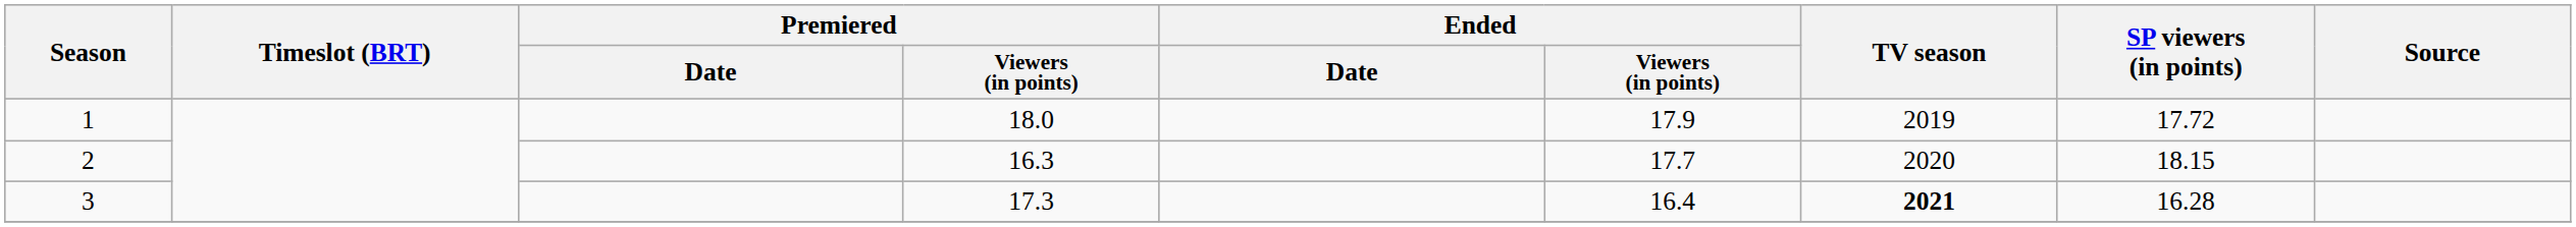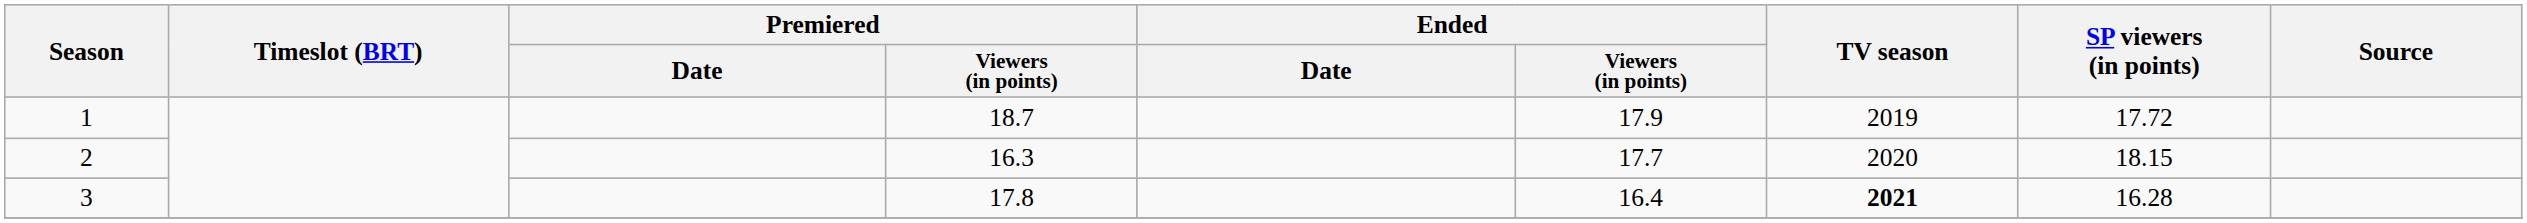 <table class="wikitable" style="text-align:center; width:100%;">
 <tr>
 <th rowspan=2>Season</th>
 <th rowspan=2>Timeslot (<a href='#'>BRT</a>)</th>
 <th colspan=2 width="25%">Premiered</th>
 <th colspan=2 width="25%">Ended</th>
 <th rowspan=2 width="10%">TV season</th>
 <th rowspan=2 width="10%"><a href='#'>SP</a> viewers<br>(in points)</th>
 <th rowspan=2 width="10%">Source</th>
 </tr>
 <tr>
 <th>Date</th>
 <th span style="width:10%; font-size:smaller; font-weight:bold; line-height:100%;">Viewers<br>(in points)</th>
 <th>Date</th>
 <th span style="width:10%; font-size:smaller; font-weight:bold; line-height:100%;">Viewers<br>(in points)</th>
 </tr>
 <tr>
 <td>1</td>
 <td rowspan=3></td>
 <td></td>
-<td>18.0</td>
+<td>18.7</td>
 <td></td>
 <td>17.9</td>
 <td>2019</td>
 <td>17.72</td>
 <td><br></td>
 </tr>
 <tr>
 <td>2</td>
 <td></td>
 <td>16.3</td>
 <td></td>
 <td>17.7</td>
 <td>2020</td>
 <td>18.15</td>
 <td><br></td>
 </tr>
 <tr>
 <td>3</td>
 <td></td>
-<td>17.3</td>
+<td>17.8</td>
 <td></td>
 <td>16.4</td>
 <td><strong>2021</strong></td>
 <td>16.28</td>
 <td><br> </td>
 </tr>
 <tr>
 </tr>
 </table>
